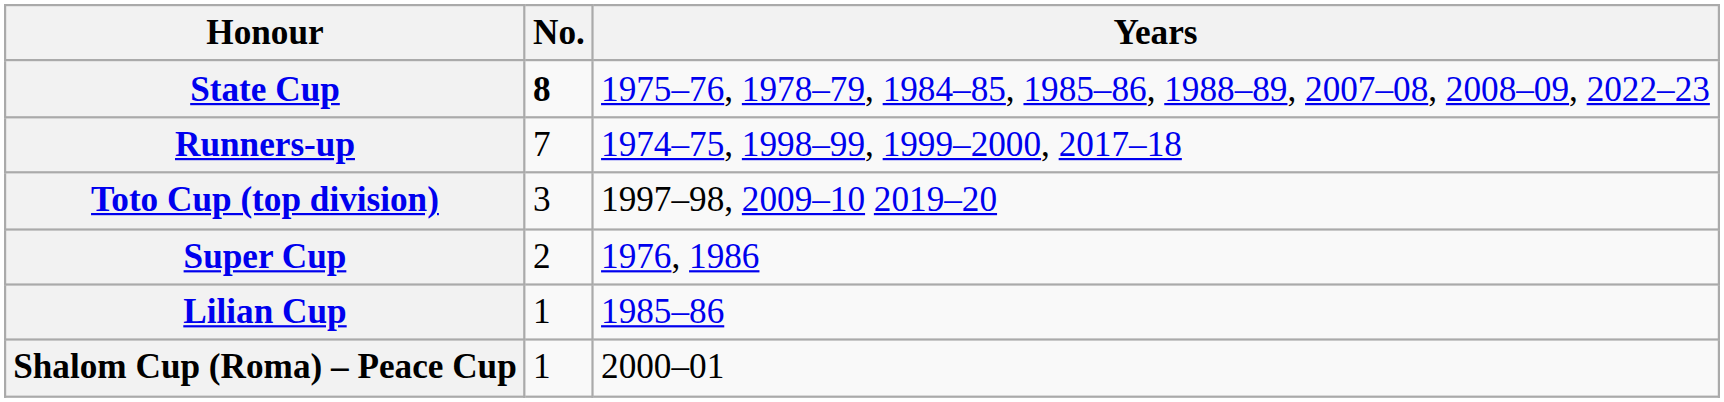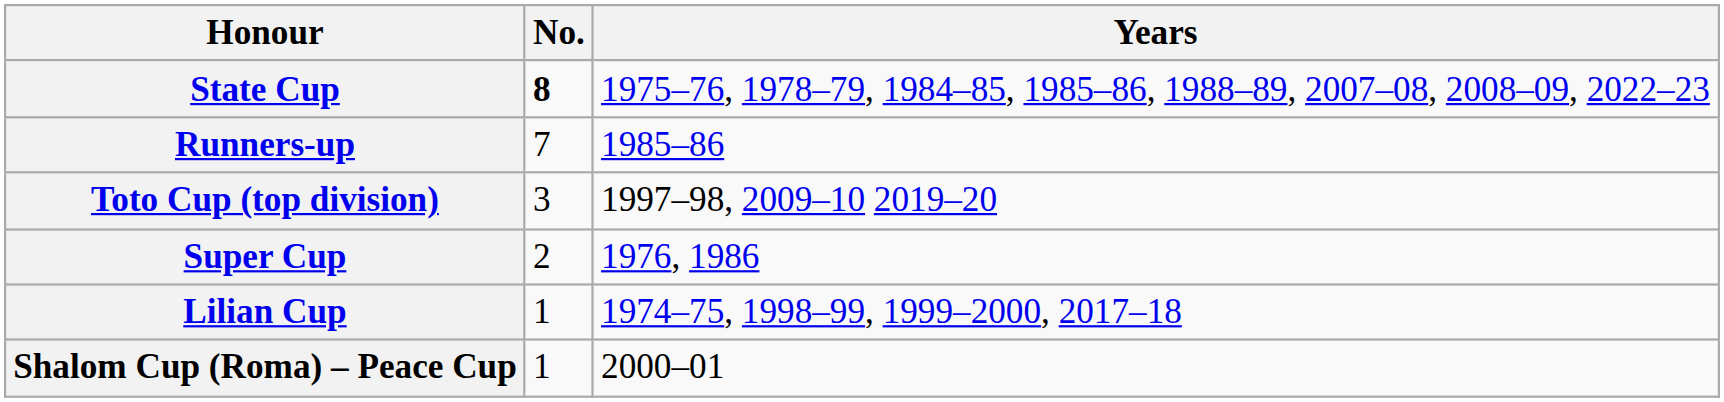 <table class="wikitable plainrowheaders">
 <tr>
 <th scope=col>Honour</th>
 <th scope=col>No.</th>
 <th scope=col>Years</th>
 </tr>
 <tr>
 <th scope=row><a href='#'>State Cup</a></th>
 <td><strong>8</strong></td>
 <td><a href='#'>1975–76</a>, <a href='#'>1978–79</a>, <a href='#'>1984–85</a>, <a href='#'>1985–86</a>, <a href='#'>1988–89</a>, <a href='#'>2007–08</a>, <a href='#'>2008–09</a>, <a href='#'>2022–23</a></td>
 </tr>
 <tr>
 <th scope=row><a href='#'>Runners-up</a></th>
 <td>7</td>
-<td><a href='#'>1974–75</a>, <a href='#'>1998–99</a>, <a href='#'>1999–2000</a>, <a href='#'>2017–18</a></td>
+<td><a href='#'>1985–86</a></td>
 </tr>
 <tr>
 <th scope=row><a href='#'>Toto Cup (top division)</a></th>
 <td>3</td>
 <td>1997–98, <a href='#'>2009–10</a> <a href='#'>2019–20</a></td>
 </tr>
 <tr>
 <th scope=row><a href='#'>Super Cup</a></th>
 <td>2</td>
 <td><a href='#'>1976</a>, <a href='#'>1986</a></td>
 </tr>
 <tr>
 <th scope=row><a href='#'>Lilian Cup</a></th>
 <td>1</td>
-<td><a href='#'>1985–86</a></td>
+<td><a href='#'>1974–75</a>, <a href='#'>1998–99</a>, <a href='#'>1999–2000</a>, <a href='#'>2017–18</a></td>
 </tr>
 <tr>
 <th scope=row>Shalom Cup (Roma) – Peace Cup</th>
 <td>1</td>
 <td 2000 Shalom Cup (Roma) – Peace Cup>2000–01</td>
 </tr>
 </table>
